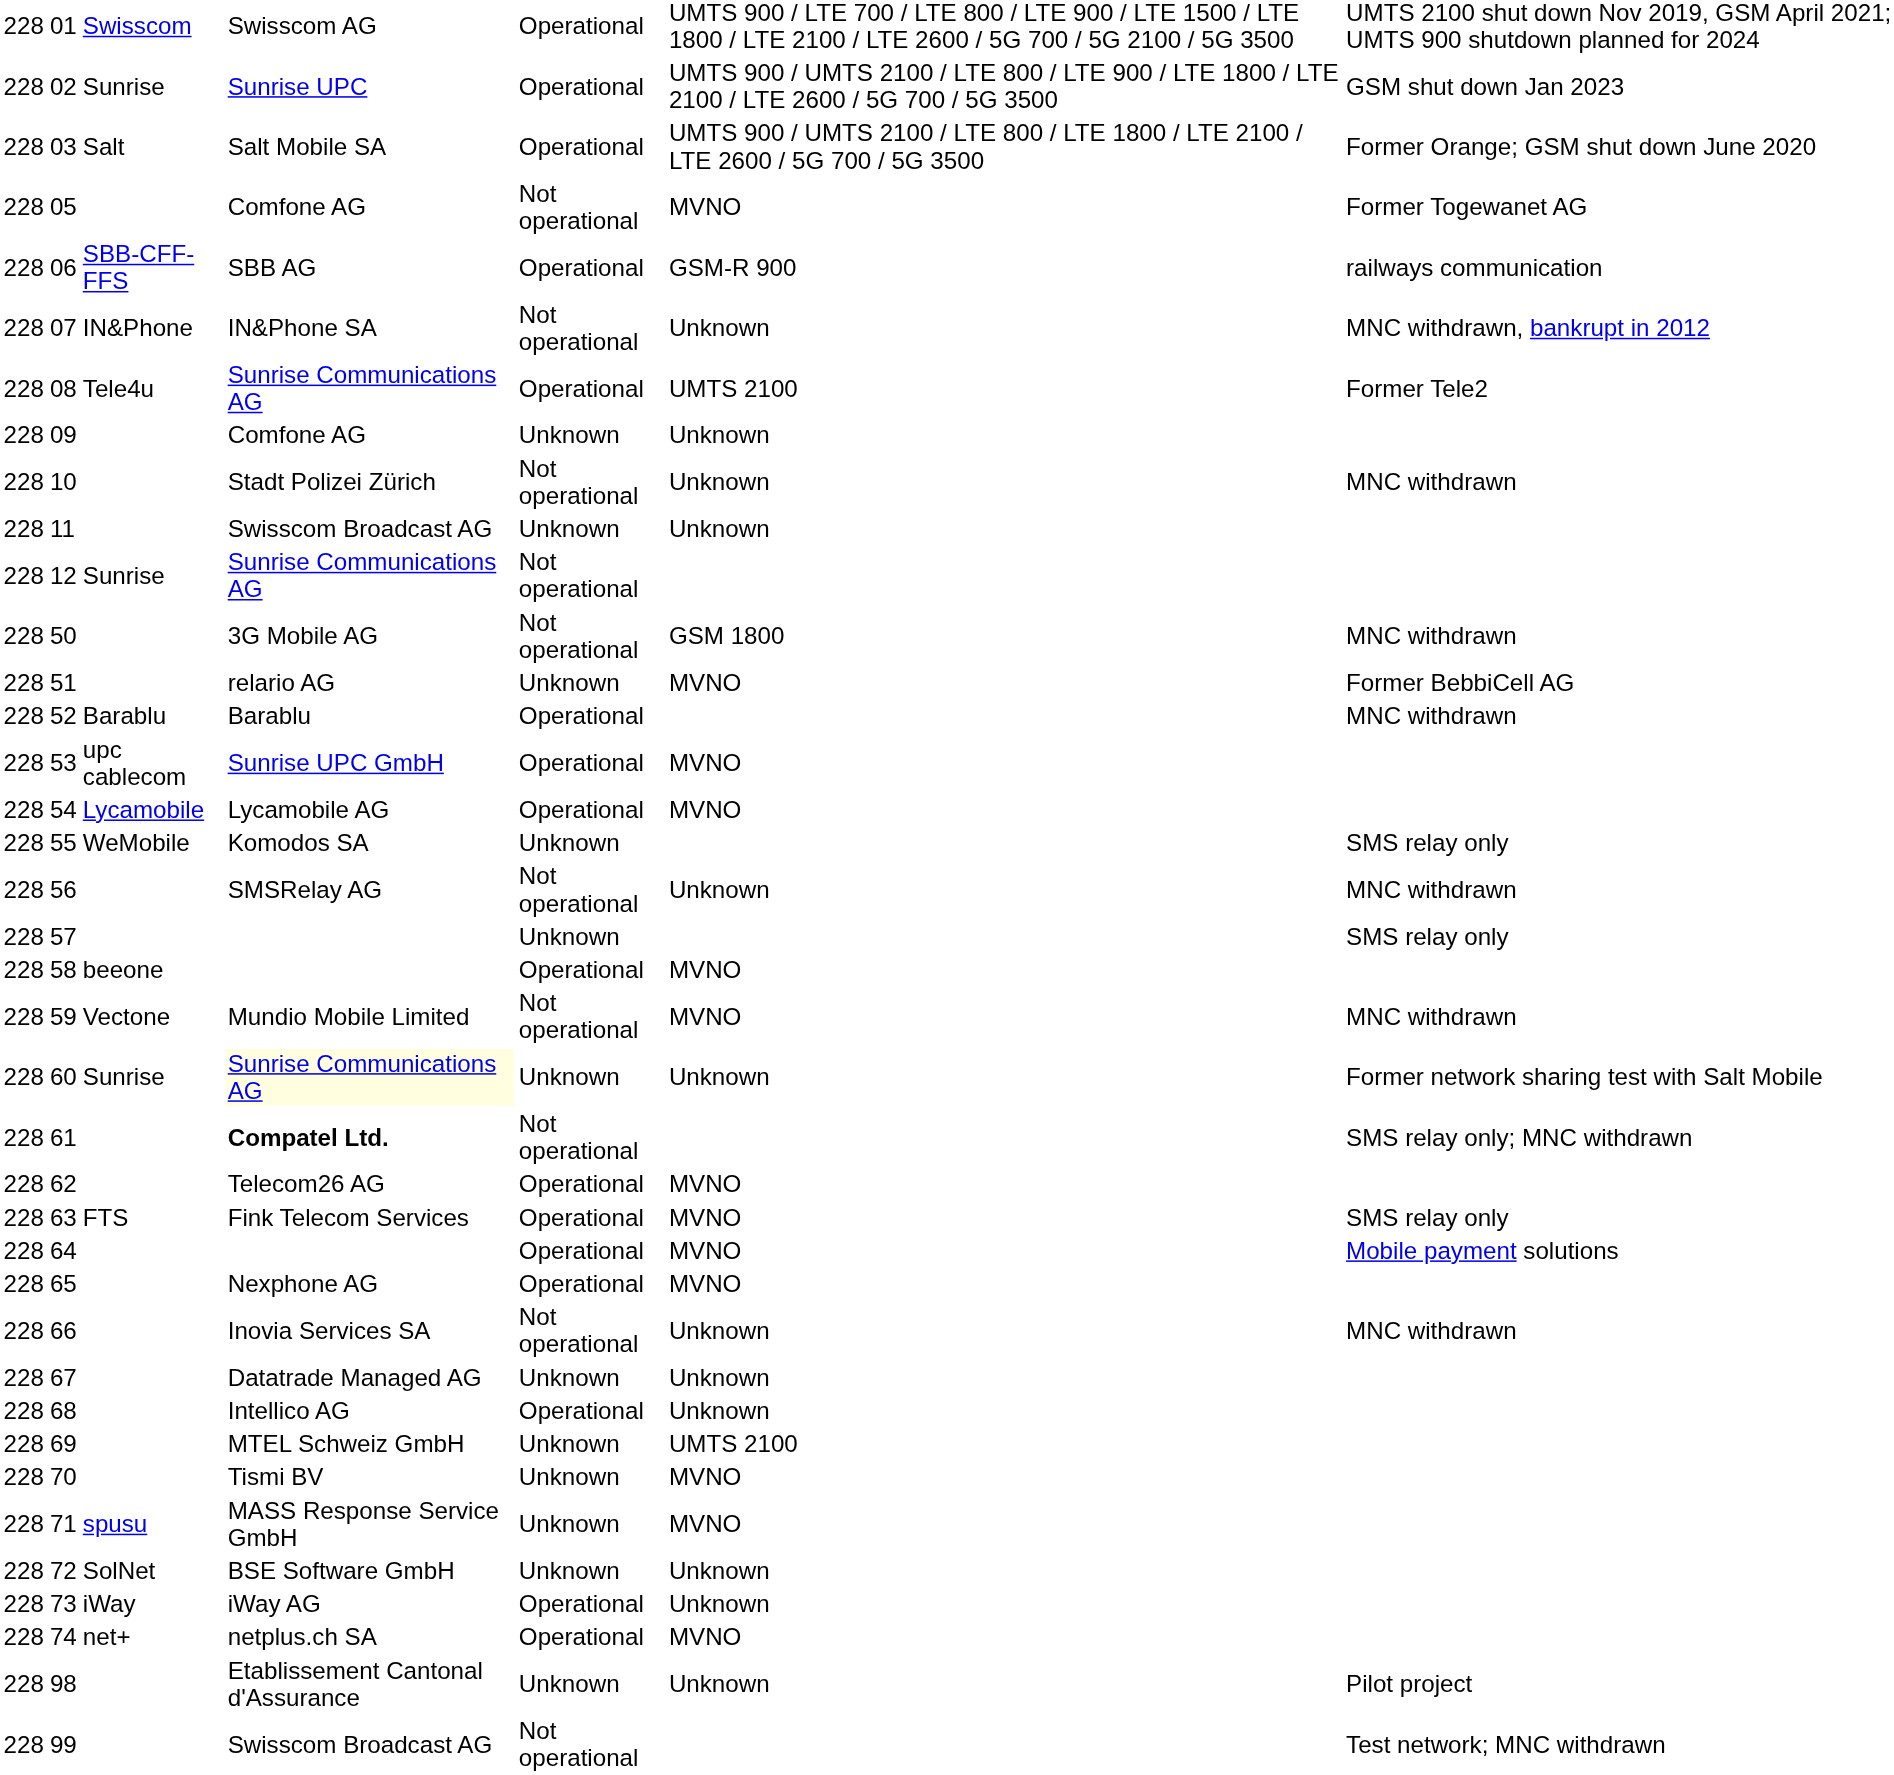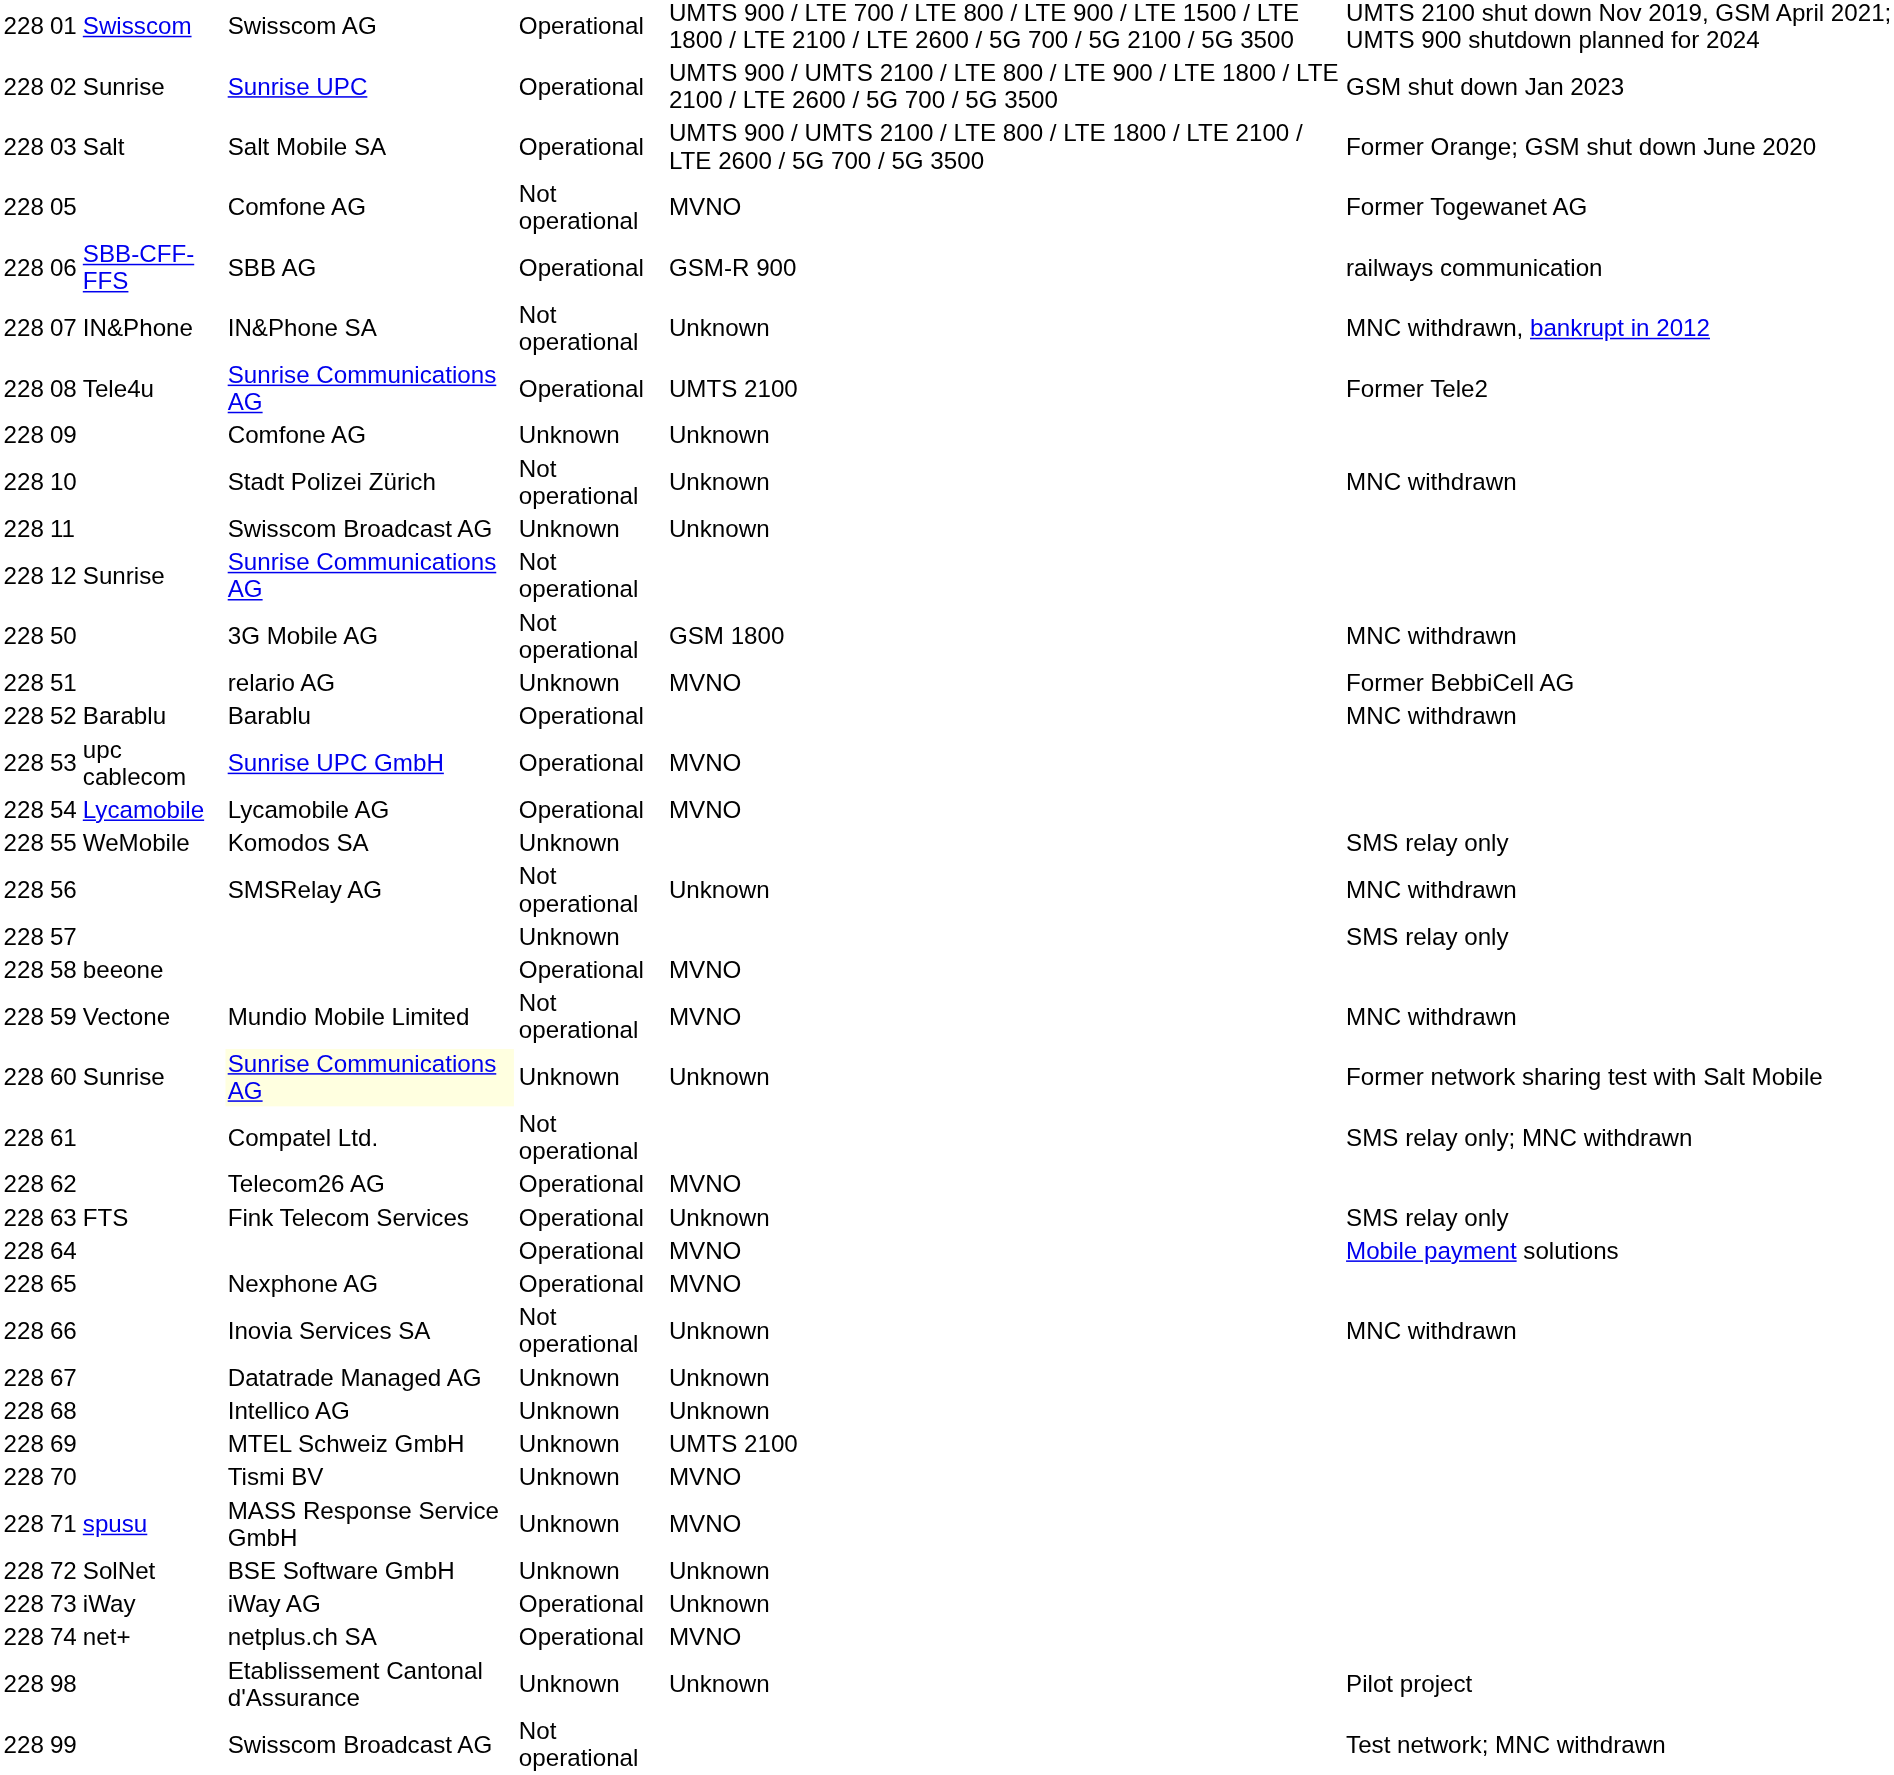 <table>
 <tr>
 <td>228</td>
 <td>01</td>
 <td><a href='#'>Swisscom</a></td>
 <td>Swisscom AG</td>
 <td>Operational</td>
 <td>UMTS 900 / LTE 700 / LTE 800 / LTE 900 / LTE 1500 / LTE 1800 / LTE 2100 / LTE 2600 / 5G 700 / 5G 2100 / 5G 3500</td>
 <td> UMTS 2100 shut down Nov 2019, GSM April 2021; UMTS 900 shutdown planned for 2024</td>
 </tr>
 <tr>
 <td>228</td>
 <td>02</td>
 <td>Sunrise</td>
 <td><a href='#'>Sunrise UPC</a></td>
 <td>Operational</td>
 <td>UMTS 900 / UMTS 2100 / LTE 800 / LTE 900 / LTE 1800 / LTE 2100 / LTE 2600 / 5G 700 / 5G 3500</td>
 <td> GSM shut down Jan 2023</td>
 </tr>
 <tr>
 <td>228</td>
 <td>03</td>
 <td>Salt</td>
 <td>Salt Mobile SA</td>
 <td>Operational</td>
 <td>UMTS 900 / UMTS 2100 / LTE 800 / LTE 1800 / LTE 2100 / LTE 2600 / 5G 700 / 5G 3500</td>
 <td> Former Orange; GSM shut down June 2020</td>
 </tr>
 <tr>
 <td>228</td>
 <td>05</td>
 <td></td>
 <td>Comfone AG</td>
 <td>Not operational</td>
 <td>MVNO</td>
 <td>Former Togewanet AG </td>
 </tr>
 <tr>
 <td>228</td>
 <td>06</td>
 <td><a href='#'>SBB-CFF-FFS</a></td>
 <td>SBB AG</td>
 <td>Operational</td>
 <td>GSM-R 900</td>
 <td>railways communication</td>
 </tr>
 <tr>
 <td>228</td>
 <td>07</td>
 <td>IN&Phone</td>
 <td>IN&Phone SA</td>
 <td>Not operational</td>
 <td>Unknown</td>
 <td>MNC withdrawn, <a href='#'>bankrupt in 2012</a></td>
 </tr>
 <tr>
 <td>228</td>
 <td>08</td>
 <td>Tele4u</td>
 <td><a href='#'>Sunrise Communications AG</a></td>
 <td>Operational</td>
 <td>UMTS 2100</td>
 <td>Former Tele2</td>
 </tr>
 <tr>
 <td>228</td>
 <td>09</td>
 <td></td>
 <td>Comfone AG</td>
 <td>Unknown</td>
 <td>Unknown</td>
 <td></td>
 </tr>
 <tr>
 <td>228</td>
 <td>10</td>
 <td></td>
 <td>Stadt Polizei Zürich</td>
 <td>Not operational</td>
 <td>Unknown</td>
 <td> MNC withdrawn</td>
 </tr>
 <tr>
 <td>228</td>
 <td>11</td>
 <td></td>
 <td>Swisscom Broadcast AG</td>
 <td>Unknown</td>
 <td>Unknown</td>
 <td></td>
 </tr>
 <tr>
 <td>228</td>
 <td>12</td>
 <td>Sunrise</td>
 <td><a href='#'>Sunrise Communications AG</a></td>
 <td>Not operational</td>
 <td></td>
 <td></td>
 </tr>
 <tr>
 <td>228</td>
 <td>50</td>
 <td></td>
 <td>3G Mobile AG</td>
 <td>Not operational</td>
 <td>GSM 1800</td>
 <td>MNC withdrawn</td>
 </tr>
 <tr>
 <td>228</td>
 <td>51</td>
 <td></td>
 <td>relario AG</td>
 <td>Unknown</td>
 <td>MVNO</td>
 <td>Former BebbiCell AG</td>
 </tr>
 <tr>
 <td>228</td>
 <td>52</td>
 <td>Barablu</td>
 <td>Barablu</td>
 <td>Operational</td>
 <td></td>
 <td>MNC withdrawn</td>
 </tr>
 <tr>
 <td>228</td>
 <td>53</td>
 <td>upc cablecom</td>
 <td><a href='#'>Sunrise UPC GmbH</a></td>
 <td>Operational</td>
 <td>MVNO</td>
 <td></td>
 </tr>
 <tr>
 <td>228</td>
 <td>54</td>
 <td><a href='#'>Lycamobile</a></td>
 <td>Lycamobile AG</td>
 <td>Operational</td>
 <td>MVNO</td>
 <td></td>
 </tr>
 <tr>
 <td>228</td>
 <td>55</td>
 <td>WeMobile</td>
 <td>Komodos SA</td>
 <td>Unknown</td>
 <td></td>
 <td>SMS relay only</td>
 </tr>
 <tr>
 <td>228</td>
 <td>56</td>
 <td></td>
 <td>SMSRelay AG</td>
 <td>Not operational</td>
 <td>Unknown</td>
 <td>MNC withdrawn</td>
 </tr>
 <tr>
 <td>228</td>
 <td>57</td>
 <td></td>
 <td></td>
 <td>Unknown</td>
 <td></td>
 <td>SMS relay only</td>
 </tr>
 <tr>
 <td>228</td>
 <td>58</td>
 <td>beeone</td>
 <td></td>
 <td>Operational</td>
 <td>MVNO</td>
 <td></td>
 </tr>
 <tr>
 <td>228</td>
 <td>59</td>
 <td>Vectone</td>
 <td>Mundio Mobile Limited</td>
 <td>Not operational</td>
 <td>MVNO</td>
 <td> MNC withdrawn</td>
 </tr>
 <tr>
 <td>228</td>
 <td>60</td>
 <td>Sunrise</td>
 <td style="background: lightyellow;"><a href='#'>Sunrise Communications AG</a></td>
 <td>Unknown</td>
 <td>Unknown</td>
 <td>Former network sharing test with Salt Mobile</td>
 </tr>
 <tr>
 <td>228</td>
 <td>61</td>
 <td></td>
-<td><strong>Compatel Ltd.</strong></td>
+<td>Compatel Ltd.</td>
 <td>Not operational</td>
 <td></td>
 <td>SMS relay only; MNC withdrawn</td>
 </tr>
 <tr>
 <td>228</td>
 <td>62</td>
 <td></td>
 <td>Telecom26 AG</td>
 <td>Operational</td>
 <td>MVNO</td>
 <td></td>
 </tr>
 <tr>
 <td>228</td>
 <td>63</td>
 <td>FTS</td>
 <td>Fink Telecom Services</td>
 <td>Operational</td>
-<td>MVNO</td>
+<td>Unknown</td>
 <td>SMS relay only</td>
 </tr>
 <tr>
 <td>228</td>
 <td>64</td>
 <td></td>
 <td></td>
 <td>Operational</td>
 <td>MVNO</td>
 <td><a href='#'>Mobile payment</a> solutions</td>
 </tr>
 <tr>
 <td>228</td>
 <td>65</td>
 <td></td>
 <td>Nexphone AG</td>
 <td>Operational</td>
 <td>MVNO</td>
 <td></td>
 </tr>
 <tr>
 <td>228</td>
 <td>66</td>
 <td></td>
 <td>Inovia Services SA</td>
 <td>Not operational</td>
 <td>Unknown</td>
 <td> MNC withdrawn</td>
 </tr>
 <tr>
 <td>228</td>
 <td>67</td>
 <td></td>
 <td>Datatrade Managed AG</td>
 <td>Unknown</td>
 <td>Unknown</td>
 <td></td>
 </tr>
 <tr>
 <td>228</td>
 <td>68</td>
 <td></td>
 <td>Intellico AG</td>
-<td>Operational</td>
+<td>Unknown</td>
 <td>Unknown</td>
 <td></td>
 </tr>
 <tr>
 <td>228</td>
 <td>69</td>
 <td></td>
 <td>MTEL Schweiz GmbH</td>
 <td>Unknown</td>
 <td>UMTS 2100</td>
 <td></td>
 </tr>
 <tr>
 <td>228</td>
 <td>70</td>
 <td></td>
 <td>Tismi BV</td>
 <td>Unknown</td>
 <td>MVNO</td>
 <td></td>
 </tr>
 <tr>
 <td>228</td>
 <td>71</td>
 <td><a href='#'>spusu</a></td>
 <td>MASS Response Service GmbH</td>
 <td>Unknown</td>
 <td>MVNO</td>
 <td></td>
 </tr>
 <tr>
 <td>228</td>
 <td>72</td>
 <td>SolNet</td>
 <td>BSE Software GmbH</td>
 <td>Unknown</td>
 <td>Unknown</td>
 <td></td>
 </tr>
 <tr>
 <td>228</td>
 <td>73</td>
 <td>iWay</td>
 <td>iWay AG</td>
 <td>Operational</td>
 <td>Unknown</td>
 <td></td>
 </tr>
 <tr>
 <td>228</td>
 <td>74</td>
 <td>net+</td>
 <td>netplus.ch SA</td>
 <td>Operational</td>
 <td>MVNO</td>
 <td></td>
 </tr>
 <tr>
 <td>228</td>
 <td>98</td>
 <td></td>
 <td>Etablissement Cantonal d'Assurance</td>
 <td>Unknown</td>
 <td>Unknown</td>
 <td>Pilot project</td>
 </tr>
 <tr>
 <td>228</td>
 <td>99</td>
 <td></td>
 <td>Swisscom Broadcast AG</td>
 <td>Not operational</td>
 <td></td>
 <td>Test network; MNC withdrawn</td>
 </tr>
 </table>
